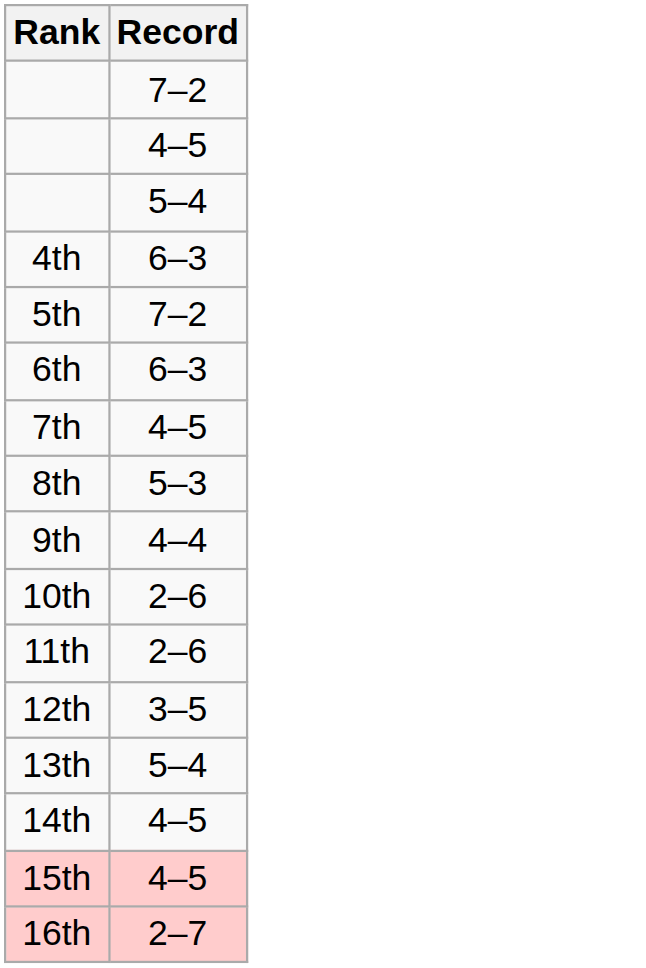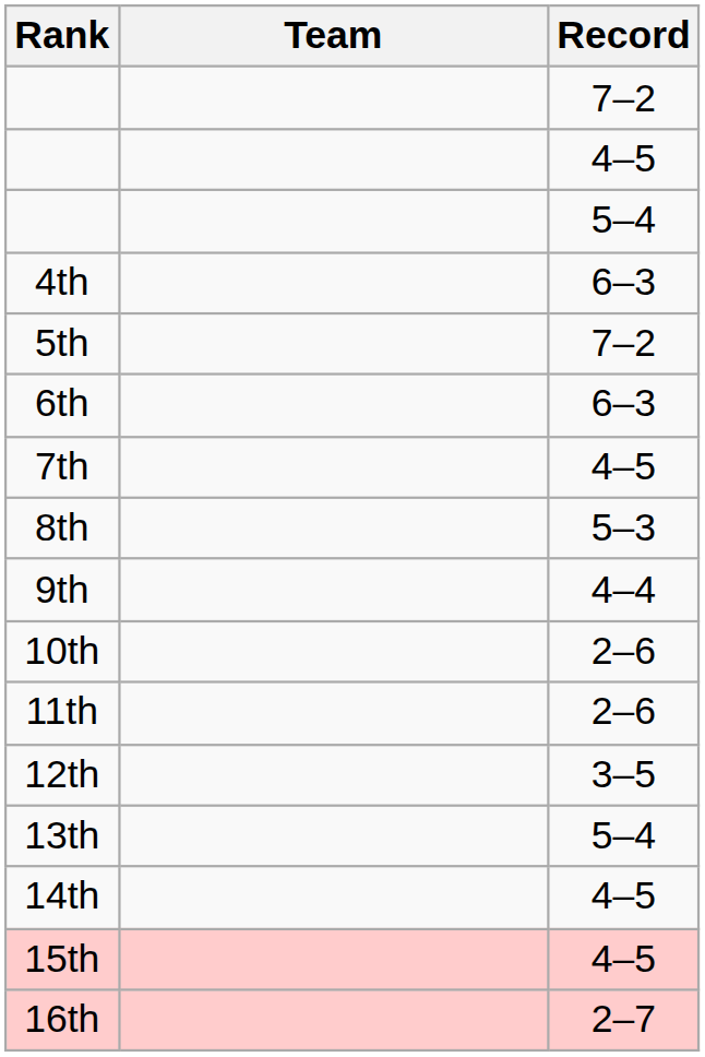 <table class=wikitable style="text-align:center;">
 <tr>
 <th>Rank</th>
+<th width=170>Team</th>
 <th>Record</th>
 </tr>
 <tr>
 <td></td>
+<td style="text-align:left"></td>
 <td>7–2</td>
 </tr>
 <tr>
 <td></td>
+<td style="text-align:left"></td>
 <td>4–5</td>
 </tr>
 <tr>
 <td></td>
+<td style="text-align:left"></td>
 <td>5–4</td>
 </tr>
 <tr>
 <td>4th</td>
+<td style="text-align:left"></td>
 <td>6–3</td>
 </tr>
 <tr>
 <td>5th</td>
+<td style="text-align:left"></td>
 <td>7–2</td>
 </tr>
 <tr>
 <td>6th</td>
+<td style="text-align:left"></td>
 <td>6–3</td>
 </tr>
 <tr>
 <td>7th</td>
+<td style="text-align:left"></td>
 <td>4–5</td>
 </tr>
 <tr>
 <td>8th</td>
+<td style="text-align:left"></td>
 <td>5–3</td>
 </tr>
 <tr>
 <td>9th</td>
+<td style="text-align:left"></td>
 <td>4–4</td>
 </tr>
 <tr>
 <td>10th</td>
+<td style="text-align:left"></td>
 <td>2–6</td>
 </tr>
 <tr>
 <td>11th</td>
+<td style="text-align:left"></td>
 <td>2–6</td>
 </tr>
 <tr>
 <td>12th</td>
+<td style="text-align:left"></td>
 <td>3–5</td>
 </tr>
 <tr>
 <td>13th</td>
+<td style="text-align:left"></td>
 <td>5–4</td>
 </tr>
 <tr>
 <td>14th</td>
+<td style="text-align:left"></td>
 <td>4–5</td>
 </tr>
 <tr bgcolor=#ffcccc>
 <td>15th</td>
+<td style="text-align:left"></td>
 <td>4–5</td>
 </tr>
 <tr bgcolor=#ffcccc>
 <td>16th</td>
+<td style="text-align:left"></td>
 <td>2–7</td>
 </tr>
 </table>
